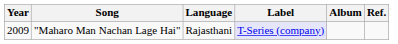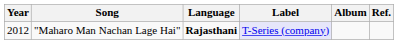 <table class="wikitable">
 <tr>
 <th>Year</th>
 <th>Song</th>
 <th>Language</th>
 <th>Label</th>
 <th>Album</th>
 <th>Ref.</th>
 </tr>
 <tr>
-<td>2009</td>
+<td>2012</td>
 <td>"Maharo Man Nachan Lage Hai"</td>
-<td>Rajasthani</td>
+<td><strong>Rajasthani</strong></td>
 <td style="background: lavender;"><a href='#'>T-Series (company)</a></td>
 <td></td>
 </tr>
 </table>
